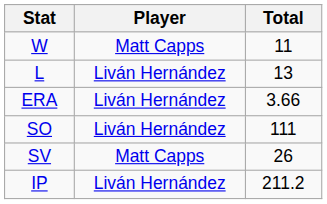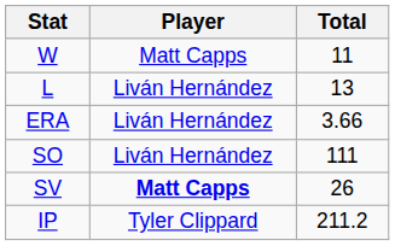 <table class="wikitable" style="width:33%;">
 <tr style="text-align:center; background:#ddd;">
 <th style="width:5%;">Stat</th>
 <th style="width:15%;">Player</th>
 <th style="width:5%;">Total</th>
 </tr>
 <tr align=center>
 <td><a href='#'>W</a></td>
 <td><a href='#'>Matt Capps</a></td>
 <td>11</td>
 </tr>
 <tr align=center>
 <td><a href='#'>L</a></td>
 <td><a href='#'>Liván Hernández</a></td>
 <td>13</td>
 </tr>
 <tr align=center>
 <td><a href='#'>ERA</a></td>
 <td><a href='#'>Liván Hernández</a></td>
 <td>3.66</td>
 </tr>
 <tr align=center>
 <td><a href='#'>SO</a></td>
 <td><a href='#'>Liván Hernández</a></td>
 <td>111</td>
 </tr>
 <tr align=center>
 <td><a href='#'>SV</a></td>
-<td><a href='#'>Matt Capps</a></td>
+<td><strong><a href='#'>Matt Capps</a></strong></td>
 <td>26</td>
 </tr>
 <tr align=center>
 <td><a href='#'>IP</a></td>
-<td><a href='#'>Liván Hernández</a></td>
+<td><a href='#'>Tyler Clippard</a></td>
 <td>211.2</td>
 </tr>
 </table>
